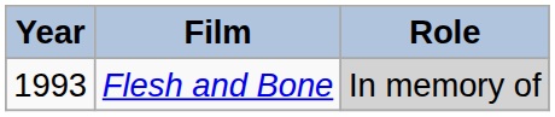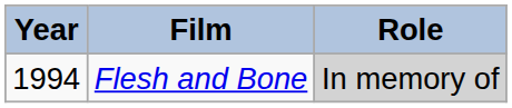 <table class="wikitable" style="font-size:95%;">
 <tr>
 <th style="background:#B0C4DE;">Year</th>
 <th style="background:#B0C4DE;">Film</th>
 <th style="background:#B0C4DE;">Role</th>
 </tr>
 <tr>
-<td>1993</td>
+<td>1994</td>
 <td><em><a href='#'>Flesh and Bone</a></em></td>
 <td style="background: lightgrey;">In memory of</td>
 </tr>
 </table>
